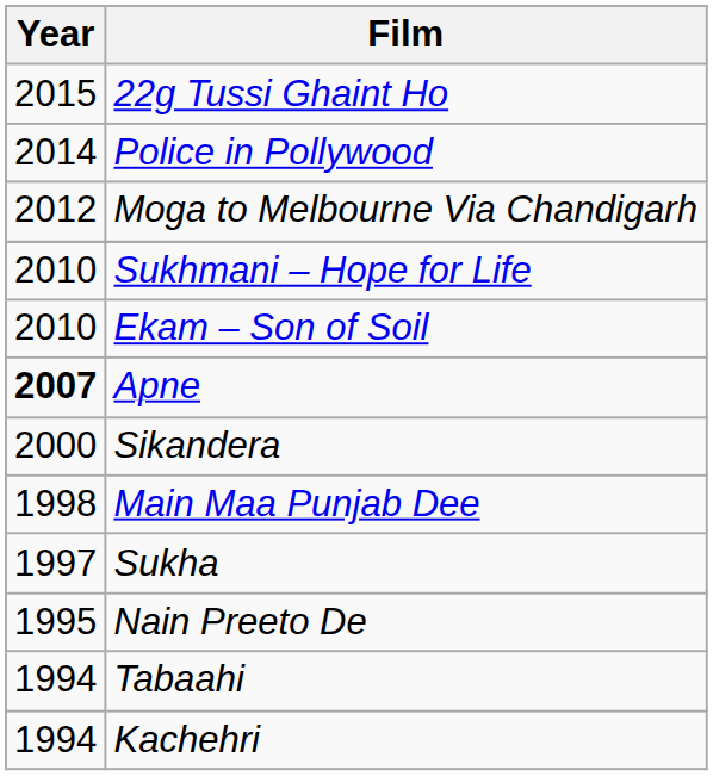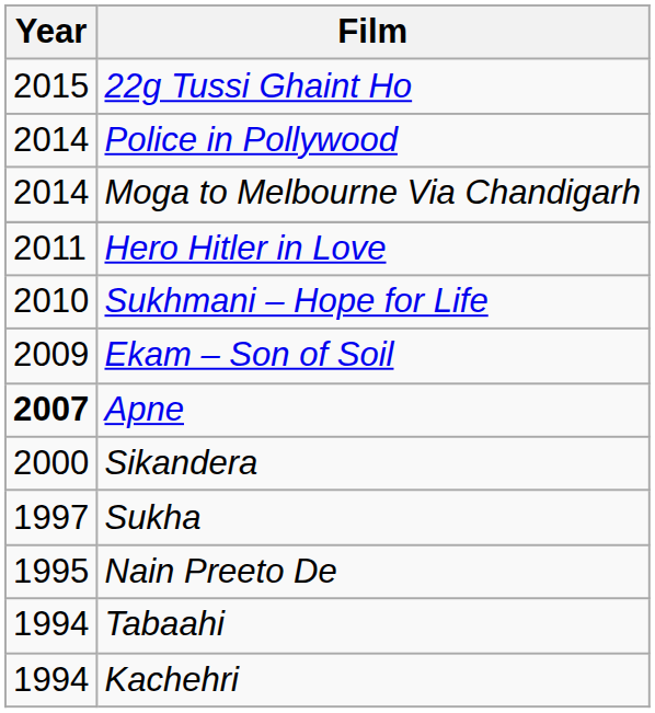 <table class="wikitable">
 <tr>
 <th>Year</th>
 <th>Film</th>
 </tr>
 <tr>
 <td>2015</td>
 <td><em><a href='#'>22g Tussi Ghaint Ho</a></em></td>
 </tr>
 <tr>
 <td>2014</td>
 <td><em><a href='#'>Police in Pollywood</a></em></td>
 </tr>
 <tr>
-<td>2012</td>
+<td>2014</td>
 <td><em>Moga to Melbourne Via Chandigarh</em></td>
 </tr>
 <tr>
+</tr>
+<tr>
+<td>2011</td>
+<td><em><a href='#'>Hero Hitler in Love</a></em></td>
 </tr>
 <tr>
 <td>2010</td>
 <td><em><a href='#'>Sukhmani – Hope for Life</a></em></td>
 </tr>
 <tr>
-<td>2010</td>
+<td>2009</td>
 <td><em><a href='#'>Ekam – Son of Soil</a></em></td>
 </tr>
 <tr>
 <td><strong>2007</strong></td>
 <td><em><a href='#'>Apne</a></em></td>
 </tr>
 <tr>
 <td>2000</td>
 <td><em>Sikandera</em></td>
-</tr>
-<tr>
-<td>1998</td>
-<td><em><a href='#'>Main Maa Punjab Dee</a></em></td>
 </tr>
 <tr>
 <td>1997</td>
 <td><em>Sukha</em></td>
 </tr>
 <tr>
 <td>1995</td>
 <td><em>Nain Preeto De</em></td>
 </tr>
 <tr>
 <td>1994</td>
 <td><em>Tabaahi</em></td>
 </tr>
 <tr>
 <td>1994</td>
 <td><em>Kachehri</em></td>
 </tr>
 </table>
